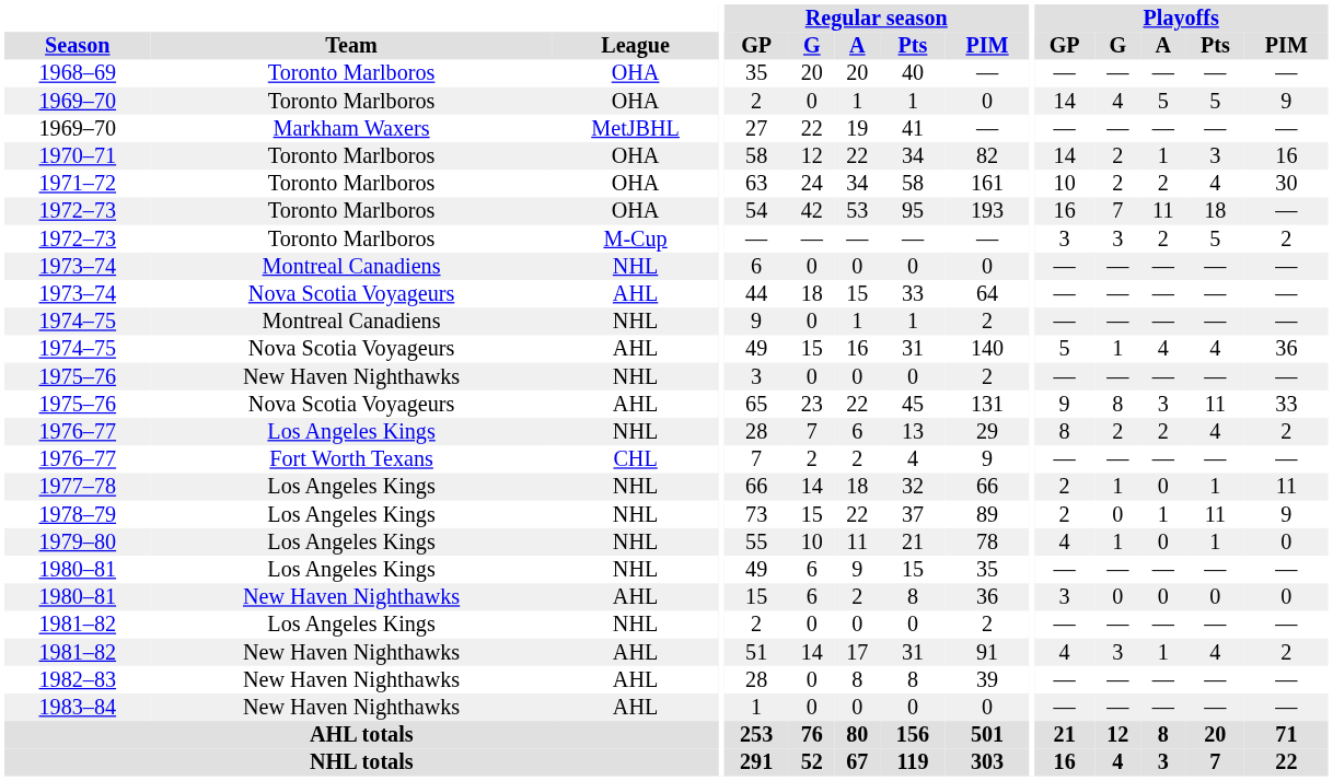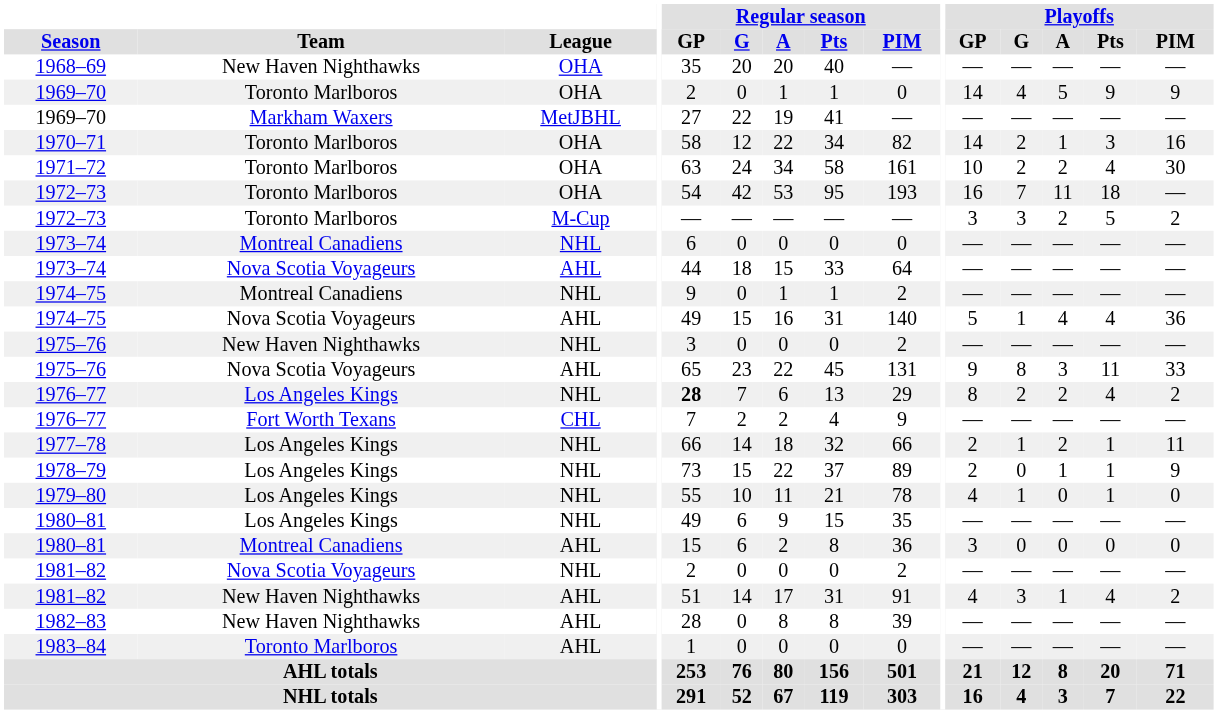 <table border="0" cellpadding="1" cellspacing="0" style="text-align:center; width:60em">
 <tr bgcolor="#e0e0e0">
 <th colspan="3" bgcolor="#ffffff"></th>
 <th rowspan="100" bgcolor="#ffffff"></th>
 <th colspan="5"><a href='#'>Regular season</a></th>
 <th rowspan="100" bgcolor="#ffffff"></th>
 <th colspan="5"><a href='#'>Playoffs</a></th>
 </tr>
 <tr bgcolor="#e0e0e0">
 <th><a href='#'>Season</a></th>
 <th>Team</th>
 <th>League</th>
 <th>GP</th>
 <th><a href='#'>G</a></th>
 <th><a href='#'>A</a></th>
 <th><a href='#'>Pts</a></th>
 <th><a href='#'>PIM</a></th>
 <th>GP</th>
 <th>G</th>
 <th>A</th>
 <th>Pts</th>
 <th>PIM</th>
 </tr>
 <tr>
 <td><a href='#'>1968–69</a></td>
-<td><a href='#'>Toronto Marlboros</a></td>
+<td>New Haven Nighthawks</td>
 <td><a href='#'>OHA</a></td>
 <td>35</td>
 <td>20</td>
 <td>20</td>
 <td>40</td>
 <td>—</td>
 <td>—</td>
 <td>—</td>
 <td>—</td>
 <td>—</td>
 <td>—</td>
 </tr>
 <tr bgcolor="#f0f0f0">
 <td><a href='#'>1969–70</a></td>
 <td>Toronto Marlboros</td>
 <td>OHA</td>
 <td>2</td>
 <td>0</td>
 <td>1</td>
 <td>1</td>
 <td>0</td>
 <td>14</td>
 <td>4</td>
 <td>5</td>
-<td>5</td>
+<td>9</td>
 <td>9</td>
 </tr>
 <tr>
 <td>1969–70</td>
 <td><a href='#'>Markham Waxers</a></td>
 <td><a href='#'>MetJBHL</a></td>
 <td>27</td>
 <td>22</td>
 <td>19</td>
 <td>41</td>
 <td>—</td>
 <td>—</td>
 <td>—</td>
 <td>—</td>
 <td>—</td>
 <td>—</td>
 </tr>
 <tr bgcolor="#f0f0f0">
 <td><a href='#'>1970–71</a></td>
 <td>Toronto Marlboros</td>
 <td>OHA</td>
 <td>58</td>
 <td>12</td>
 <td>22</td>
 <td>34</td>
 <td>82</td>
 <td>14</td>
 <td>2</td>
 <td>1</td>
 <td>3</td>
 <td>16</td>
 </tr>
 <tr>
 <td><a href='#'>1971–72</a></td>
 <td>Toronto Marlboros</td>
 <td>OHA</td>
 <td>63</td>
 <td>24</td>
 <td>34</td>
 <td>58</td>
 <td>161</td>
 <td>10</td>
 <td>2</td>
 <td>2</td>
 <td>4</td>
 <td>30</td>
 </tr>
 <tr bgcolor="#f0f0f0">
 <td><a href='#'>1972–73</a></td>
 <td>Toronto Marlboros</td>
 <td>OHA</td>
 <td>54</td>
 <td>42</td>
 <td>53</td>
 <td>95</td>
 <td>193</td>
 <td>16</td>
 <td>7</td>
 <td>11</td>
 <td>18</td>
 <td>—</td>
 </tr>
 <tr>
 <td><a href='#'>1972–73</a></td>
 <td>Toronto Marlboros</td>
 <td><a href='#'>M-Cup</a></td>
 <td>—</td>
 <td>—</td>
 <td>—</td>
 <td>—</td>
 <td>—</td>
 <td>3</td>
 <td>3</td>
 <td>2</td>
 <td>5</td>
 <td>2</td>
 </tr>
 <tr bgcolor="#f0f0f0">
 <td><a href='#'>1973–74</a></td>
 <td><a href='#'>Montreal Canadiens</a></td>
 <td><a href='#'>NHL</a></td>
 <td>6</td>
 <td>0</td>
 <td>0</td>
 <td>0</td>
 <td>0</td>
 <td>—</td>
 <td>—</td>
 <td>—</td>
 <td>—</td>
 <td>—</td>
 </tr>
 <tr>
 <td><a href='#'>1973–74</a></td>
 <td><a href='#'>Nova Scotia Voyageurs</a></td>
 <td><a href='#'>AHL</a></td>
 <td>44</td>
 <td>18</td>
 <td>15</td>
 <td>33</td>
 <td>64</td>
 <td>—</td>
 <td>—</td>
 <td>—</td>
 <td>—</td>
 <td>—</td>
 </tr>
 <tr bgcolor="#f0f0f0">
 <td><a href='#'>1974–75</a></td>
 <td>Montreal Canadiens</td>
 <td>NHL</td>
 <td>9</td>
 <td>0</td>
 <td>1</td>
 <td>1</td>
 <td>2</td>
 <td>—</td>
 <td>—</td>
 <td>—</td>
 <td>—</td>
 <td>—</td>
 </tr>
 <tr>
 <td><a href='#'>1974–75</a></td>
 <td>Nova Scotia Voyageurs</td>
 <td>AHL</td>
 <td>49</td>
 <td>15</td>
 <td>16</td>
 <td>31</td>
 <td>140</td>
 <td>5</td>
 <td>1</td>
 <td>4</td>
 <td>4</td>
 <td>36</td>
 </tr>
 <tr bgcolor="#f0f0f0">
 <td><a href='#'>1975–76</a></td>
 <td>New Haven Nighthawks</td>
 <td>NHL</td>
 <td>3</td>
 <td>0</td>
 <td>0</td>
 <td>0</td>
 <td>2</td>
 <td>—</td>
 <td>—</td>
 <td>—</td>
 <td>—</td>
 <td>—</td>
 </tr>
 <tr>
 <td><a href='#'>1975–76</a></td>
 <td>Nova Scotia Voyageurs</td>
 <td>AHL</td>
 <td>65</td>
 <td>23</td>
 <td>22</td>
 <td>45</td>
 <td>131</td>
 <td>9</td>
 <td>8</td>
 <td>3</td>
 <td>11</td>
 <td>33</td>
 </tr>
 <tr bgcolor="#f0f0f0">
 <td><a href='#'>1976–77</a></td>
 <td><a href='#'>Los Angeles Kings</a></td>
 <td>NHL</td>
-<td>28</td>
+<td><strong>28</strong></td>
 <td>7</td>
 <td>6</td>
 <td>13</td>
 <td>29</td>
 <td>8</td>
 <td>2</td>
 <td>2</td>
 <td>4</td>
 <td>2</td>
 </tr>
 <tr>
 <td><a href='#'>1976–77</a></td>
 <td><a href='#'>Fort Worth Texans</a></td>
 <td><a href='#'>CHL</a></td>
 <td>7</td>
 <td>2</td>
 <td>2</td>
 <td>4</td>
 <td>9</td>
 <td>—</td>
 <td>—</td>
 <td>—</td>
 <td>—</td>
 <td>—</td>
 </tr>
 <tr bgcolor="#f0f0f0">
 <td><a href='#'>1977–78</a></td>
 <td>Los Angeles Kings</td>
 <td>NHL</td>
 <td>66</td>
 <td>14</td>
 <td>18</td>
 <td>32</td>
 <td>66</td>
 <td>2</td>
 <td>1</td>
-<td>0</td>
+<td>2</td>
 <td>1</td>
 <td>11</td>
 </tr>
 <tr>
 <td><a href='#'>1978–79</a></td>
 <td>Los Angeles Kings</td>
 <td>NHL</td>
 <td>73</td>
 <td>15</td>
 <td>22</td>
 <td>37</td>
 <td>89</td>
 <td>2</td>
 <td>0</td>
 <td>1</td>
-<td>11</td>
+<td>1</td>
 <td>9</td>
 </tr>
 <tr bgcolor="#f0f0f0">
 <td><a href='#'>1979–80</a></td>
 <td>Los Angeles Kings</td>
 <td>NHL</td>
 <td>55</td>
 <td>10</td>
 <td>11</td>
 <td>21</td>
 <td>78</td>
 <td>4</td>
 <td>1</td>
 <td>0</td>
 <td>1</td>
 <td>0</td>
 </tr>
 <tr>
 <td><a href='#'>1980–81</a></td>
 <td>Los Angeles Kings</td>
 <td>NHL</td>
 <td>49</td>
 <td>6</td>
 <td>9</td>
 <td>15</td>
 <td>35</td>
 <td>—</td>
 <td>—</td>
 <td>—</td>
 <td>—</td>
 <td>—</td>
 </tr>
 <tr bgcolor="#f0f0f0">
 <td><a href='#'>1980–81</a></td>
-<td><a href='#'>New Haven Nighthawks</a></td>
+<td><a href='#'>Montreal Canadiens</a></td>
 <td>AHL</td>
 <td>15</td>
 <td>6</td>
 <td>2</td>
 <td>8</td>
 <td>36</td>
 <td>3</td>
 <td>0</td>
 <td>0</td>
 <td>0</td>
 <td>0</td>
 </tr>
 <tr>
 <td><a href='#'>1981–82</a></td>
-<td>Los Angeles Kings</td>
+<td><a href='#'>Nova Scotia Voyageurs</a></td>
 <td>NHL</td>
 <td>2</td>
 <td>0</td>
 <td>0</td>
 <td>0</td>
 <td>2</td>
 <td>—</td>
 <td>—</td>
 <td>—</td>
 <td>—</td>
 <td>—</td>
 </tr>
 <tr bgcolor="#f0f0f0">
 <td><a href='#'>1981–82</a></td>
 <td>New Haven Nighthawks</td>
 <td>AHL</td>
 <td>51</td>
 <td>14</td>
 <td>17</td>
 <td>31</td>
 <td>91</td>
 <td>4</td>
 <td>3</td>
 <td>1</td>
 <td>4</td>
 <td>2</td>
 </tr>
 <tr>
 <td><a href='#'>1982–83</a></td>
 <td>New Haven Nighthawks</td>
 <td>AHL</td>
 <td>28</td>
 <td>0</td>
 <td>8</td>
 <td>8</td>
 <td>39</td>
 <td>—</td>
 <td>—</td>
 <td>—</td>
 <td>—</td>
 <td>—</td>
 </tr>
 <tr bgcolor="#f0f0f0">
 <td><a href='#'>1983–84</a></td>
-<td>New Haven Nighthawks</td>
+<td><a href='#'>Toronto Marlboros</a></td>
 <td>AHL</td>
 <td>1</td>
 <td>0</td>
 <td>0</td>
 <td>0</td>
 <td>0</td>
 <td>—</td>
 <td>—</td>
 <td>—</td>
 <td>—</td>
 <td>—</td>
 </tr>
 <tr bgcolor="#e0e0e0">
 <th colspan="3">AHL totals</th>
 <th>253</th>
 <th>76</th>
 <th>80</th>
 <th>156</th>
 <th>501</th>
 <th>21</th>
 <th>12</th>
 <th>8</th>
 <th>20</th>
 <th>71</th>
 </tr>
 <tr bgcolor="#e0e0e0">
 <th colspan="3">NHL totals</th>
 <th>291</th>
 <th>52</th>
 <th>67</th>
 <th>119</th>
 <th>303</th>
 <th>16</th>
 <th>4</th>
 <th>3</th>
 <th>7</th>
 <th>22</th>
 </tr>
 </table>
